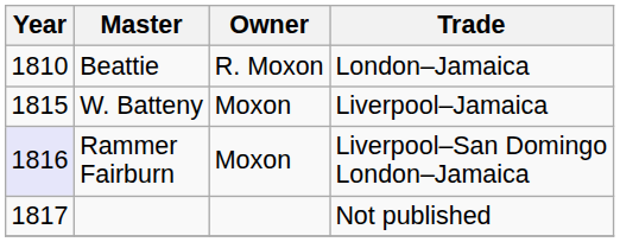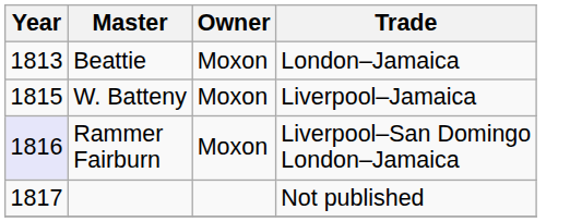 <table class="sortable wikitable">
 <tr>
 <th>Year</th>
 <th>Master</th>
 <th>Owner</th>
 <th>Trade</th>
 </tr>
 <tr>
-<td>1810</td>
+<td>1813</td>
 <td>Beattie</td>
-<td>R. Moxon</td>
+<td>Moxon</td>
 <td>London–Jamaica</td>
 </tr>
 <tr>
 <td>1815</td>
 <td>W. Batteny</td>
 <td>Moxon</td>
 <td>Liverpool–Jamaica</td>
 </tr>
 <tr>
 <td style="background: lavender;">1816</td>
 <td>Rammer<br>Fairburn</td>
 <td>Moxon</td>
 <td>Liverpool–San Domingo<br>London–Jamaica</td>
 </tr>
 <tr>
 <td>1817</td>
 <td></td>
 <td></td>
 <td>Not published</td>
 </tr>
 <tr>
 </tr>
 </table>
